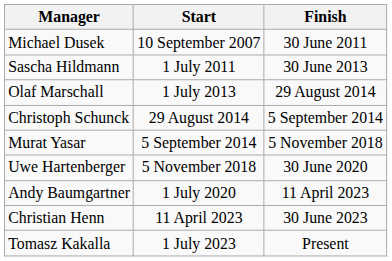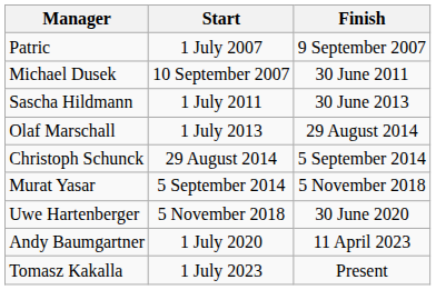 <table class="wikitable">
 <tr>
 <th>Manager</th>
 <th>Start</th>
 <th>Finish</th>
+</tr>
+<tr align="center">
+<td align="left">Patric </td>
+<td>1 July 2007</td>
+<td>9 September 2007</td>
 </tr>
 <tr align="center">
 <td align="left">Michael Dusek</td>
 <td>10 September 2007</td>
 <td>30 June 2011</td>
 </tr>
 <tr align="center">
 <td align="left">Sascha Hildmann</td>
 <td>1 July 2011</td>
 <td>30 June 2013</td>
 </tr>
 <tr align="center">
 <td align="left">Olaf Marschall</td>
 <td>1 July 2013</td>
 <td>29 August 2014</td>
 </tr>
 <tr align="center">
 <td align="left">Christoph Schunck</td>
 <td>29 August 2014</td>
 <td>5 September 2014</td>
 </tr>
 <tr align="center">
 <td align="left">Murat Yasar</td>
 <td>5 September 2014</td>
 <td>5 November 2018</td>
 </tr>
 <tr align="center">
 <td align="left">Uwe Hartenberger</td>
 <td>5 November 2018</td>
 <td>30 June 2020</td>
 </tr>
 <tr align="center">
 <td align="left">Andy Baumgartner</td>
 <td>1 July 2020</td>
 <td>11 April 2023</td>
 </tr>
 <tr align="center">
-<td align="left">Christian Henn</td>
-<td>11 April 2023</td>
-<td>30 June 2023</td>
-</tr>
-<tr align="center">
 <td align="left">Tomasz Kakalla</td>
 <td>1 July 2023</td>
 <td>Present</td>
 </tr>
 </table>
